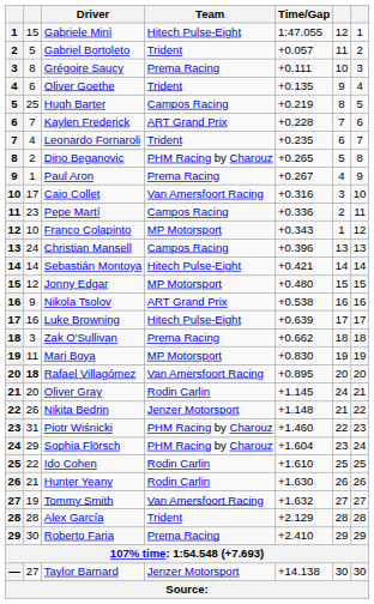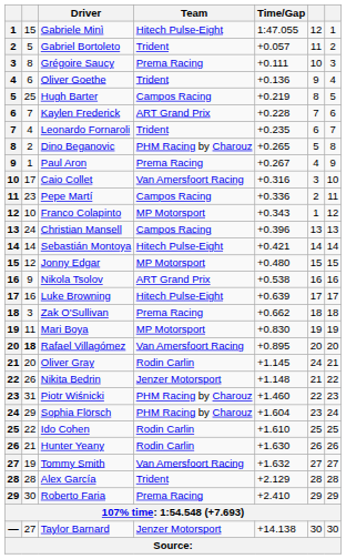 <table class="wikitable" style="font-size:85%">
 <tr>
 <th></th>
 <th></th>
 <th>Driver</th>
 <th>Team</th>
 <th>Time/Gap</th>
 <th scope="col"></th>
 <th scope="col"></th>
 </tr>
 <tr>
 <th>1</th>
 <td align="center">15</td>
 <td> <a href='#'>Gabriele Minì</a></td>
 <td><a href='#'>Hitech Pulse-Eight</a></td>
 <td>1:47.055</td>
 <td align=center>12</td>
 <td align=center>1</td>
 </tr>
 <tr>
 <th>2</th>
 <td align="center">5</td>
 <td> <a href='#'>Gabriel Bortoleto</a></td>
 <td><a href='#'>Trident</a></td>
 <td>+0.057</td>
 <td align=center>11</td>
 <td align=center>2</td>
 </tr>
 <tr>
 <th>3</th>
 <td align="center">8</td>
 <td> <a href='#'>Grégoire Saucy</a></td>
 <td><a href='#'>Prema Racing</a></td>
 <td>+0.111</td>
 <td align=center>10</td>
 <td align=center>3</td>
 </tr>
 <tr>
 <th>4</th>
 <td align="center">6</td>
 <td> <a href='#'>Oliver Goethe</a></td>
 <td><a href='#'>Trident</a></td>
-<td>+0.135</td>
+<td>+0.136</td>
 <td align=center>9</td>
 <td align=center>4</td>
 </tr>
 <tr>
 <th>5</th>
 <td align="center">25</td>
 <td> <a href='#'>Hugh Barter</a></td>
 <td><a href='#'>Campos Racing</a></td>
 <td>+0.219</td>
 <td align=center>8</td>
 <td align=center>5</td>
 </tr>
 <tr>
 <th>6</th>
 <td align="center">7</td>
 <td> <a href='#'>Kaylen Frederick</a></td>
 <td><a href='#'>ART Grand Prix</a></td>
 <td>+0.228</td>
 <td align=center>7</td>
 <td align=center>6</td>
 </tr>
 <tr>
 <th>7</th>
 <td align="center">4</td>
 <td> <a href='#'>Leonardo Fornaroli</a></td>
 <td><a href='#'>Trident</a></td>
 <td>+0.235</td>
 <td align=center>6</td>
 <td align=center>7</td>
 </tr>
 <tr>
 <th>8</th>
 <td align="center">2</td>
 <td> <a href='#'>Dino Beganovic</a></td>
 <td><a href='#'>PHM Racing</a> by <a href='#'>Charouz</a></td>
 <td>+0.265</td>
 <td align=center>5</td>
 <td align=center>8</td>
 </tr>
 <tr>
 <th>9</th>
 <td align="center">1</td>
 <td> <a href='#'>Paul Aron</a></td>
 <td><a href='#'>Prema Racing</a></td>
 <td>+0.267</td>
 <td align=center>4</td>
 <td align=center>9</td>
 </tr>
 <tr>
 <th>10</th>
 <td align="center">17</td>
 <td> <a href='#'>Caio Collet</a></td>
 <td><a href='#'>Van Amersfoort Racing</a></td>
 <td>+0.316</td>
 <td align=center>3</td>
 <td align=center>10</td>
 </tr>
 <tr>
 <th>11</th>
 <td align="center">23</td>
 <td> <a href='#'>Pepe Martí</a></td>
 <td><a href='#'>Campos Racing</a></td>
 <td>+0.336</td>
 <td align=center>2</td>
 <td align=center>11</td>
 </tr>
 <tr>
 <th>12</th>
 <td align="center">10</td>
 <td> <a href='#'>Franco Colapinto</a></td>
 <td><a href='#'>MP Motorsport</a></td>
 <td>+0.343</td>
 <td align=center>1</td>
 <td align=center>12</td>
 </tr>
 <tr>
 <th>13</th>
 <td align="center">24</td>
 <td> <a href='#'>Christian Mansell</a></td>
 <td><a href='#'>Campos Racing</a></td>
 <td>+0.396</td>
 <td align=center>13</td>
 <td align=center>13</td>
 </tr>
 <tr>
 <th>14</th>
 <td align="center">14</td>
 <td> <a href='#'>Sebastián Montoya</a></td>
 <td><a href='#'>Hitech Pulse-Eight</a></td>
 <td>+0.421</td>
 <td align=center>14</td>
 <td align=center>14</td>
 </tr>
 <tr>
 <th>15</th>
 <td align="center">12</td>
 <td> <a href='#'>Jonny Edgar</a></td>
 <td><a href='#'>MP Motorsport</a></td>
 <td>+0.480</td>
 <td align=center>15</td>
 <td align=center>15</td>
 </tr>
 <tr>
 <th>16</th>
 <td align="center">9</td>
 <td> <a href='#'>Nikola Tsolov</a></td>
 <td><a href='#'>ART Grand Prix</a></td>
 <td>+0.538</td>
 <td align=center>16</td>
 <td align=center>16</td>
 </tr>
 <tr>
 <th>17</th>
 <td align="center">16</td>
 <td> <a href='#'>Luke Browning</a></td>
 <td><a href='#'>Hitech Pulse-Eight</a></td>
 <td>+0.639</td>
 <td align=center>17</td>
 <td align=center>17</td>
 </tr>
 <tr>
 <th>18</th>
 <td align="center">3</td>
 <td> <a href='#'>Zak O'Sullivan</a></td>
 <td><a href='#'>Prema Racing</a></td>
 <td>+0.662</td>
 <td align=center>18</td>
 <td align=center>18</td>
 </tr>
 <tr>
 <th>19</th>
 <td align="center">11</td>
 <td> <a href='#'>Mari Boya</a></td>
 <td><a href='#'>MP Motorsport</a></td>
 <td>+0.830</td>
 <td align=center>19</td>
 <td align=center>19</td>
 </tr>
 <tr>
 <th>20</th>
 <td align="center"><strong>18</strong></td>
 <td> <a href='#'>Rafael Villagómez</a></td>
 <td><a href='#'>Van Amersfoort Racing</a></td>
 <td>+0.895</td>
 <td align=center>20</td>
 <td align=center>20</td>
 </tr>
 <tr>
 <th>21</th>
 <td align="center">20</td>
 <td> <a href='#'>Oliver Gray</a></td>
 <td><a href='#'>Rodin Carlin</a></td>
 <td>+1.145</td>
 <td align=center>24</td>
 <td align=center>21</td>
 </tr>
 <tr>
 <th>22</th>
 <td align="center">26</td>
 <td> <a href='#'>Nikita Bedrin</a></td>
 <td><a href='#'>Jenzer Motorsport</a></td>
 <td>+1.148</td>
 <td align=center>21</td>
 <td align=center>22</td>
 </tr>
 <tr>
 <th>23</th>
 <td align="center">31</td>
 <td> <a href='#'>Piotr Wiśnicki</a></td>
 <td><a href='#'>PHM Racing</a> by <a href='#'>Charouz</a></td>
 <td>+1.460</td>
 <td align=center>22</td>
 <td align=center>23</td>
 </tr>
 <tr>
 <th>24</th>
 <td align="center">29</td>
 <td> <a href='#'>Sophia Flörsch</a></td>
 <td><a href='#'>PHM Racing</a> by <a href='#'>Charouz</a></td>
 <td>+1.604</td>
 <td align=center>23</td>
 <td align=center>24</td>
 </tr>
 <tr>
 <th>25</th>
 <td align="center">22</td>
 <td> <a href='#'>Ido Cohen</a></td>
 <td><a href='#'>Rodin Carlin</a></td>
 <td>+1.610</td>
 <td align=center>25</td>
 <td align=center>25</td>
 </tr>
 <tr>
 <th>26</th>
 <td align="center">21</td>
 <td> <a href='#'>Hunter Yeany</a></td>
 <td><a href='#'>Rodin Carlin</a></td>
 <td>+1.630</td>
 <td align=center>26</td>
 <td align=center>26</td>
 </tr>
 <tr>
 <th>27</th>
 <td align="center">19</td>
 <td> <a href='#'>Tommy Smith</a></td>
 <td><a href='#'>Van Amersfoort Racing</a></td>
 <td>+1.632</td>
 <td align=center>27</td>
 <td align=center>27</td>
 </tr>
 <tr>
 <th>28</th>
 <td align="center">28</td>
 <td> <a href='#'>Alex García</a></td>
 <td><a href='#'>Trident</a></td>
 <td>+2.129</td>
 <td align=center>28</td>
 <td align=center>28</td>
 </tr>
 <tr>
 <th>29</th>
 <td align="center">30</td>
 <td> <a href='#'>Roberto Faria</a></td>
 <td><a href='#'>Prema Racing</a></td>
 <td>+2.410</td>
 <td align=center>29</td>
 <td align=center>29</td>
 </tr>
 <tr>
 <th colspan="7"><a href='#'>107% time</a>: 1:54.548 (+7.693)</th>
 </tr>
 <tr>
 <th>—</th>
 <td align="center">27</td>
 <td> <a href='#'>Taylor Barnard</a></td>
 <td><a href='#'>Jenzer Motorsport</a></td>
 <td>+14.138</td>
 <td align=center>30</td>
 <td align=center>30</td>
 </tr>
 <tr>
 <th colspan="7">Source:</th>
 </tr>
 </table>
